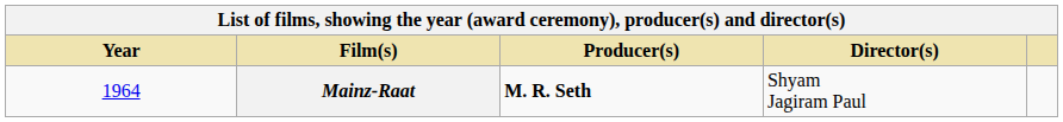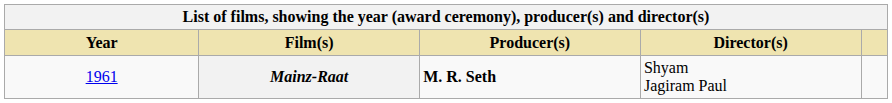 <table class="wikitable plainrowheaders" style="width:100%">
 <tr>
 <th colspan="5">List of films, showing the year (award ceremony), producer(s) and director(s)</th>
 </tr>
 <tr>
 <th scope="col" style="background-color:#EFE4B0;width:22%">Year</th>
 <th scope="col" style="background-color:#EFE4B0;width:25%;">Film(s)</th>
 <th scope="col" style="background-color:#EFE4B0;width:25%;">Producer(s)</th>
 <th scope="col" style="background-color:#EFE4B0;width:25%;">Director(s)</th>
 <th scope="col" style="background-color:#EFE4B0;width:3%;" class="unsortable"></th>
 </tr>
 <tr>
-<td style="text-align:center;"><a href='#'>1964<br></a></td>
+<td style="text-align:center;"><a href='#'>1961<br></a></td>
 <th scope="row"><em>Mainz-Raat</em></th>
 <td><strong>M. R. Seth</strong></td>
 <td>Shyam<br>Jagiram Paul</td>
 <td align="center"></td>
 </tr>
 </table>
